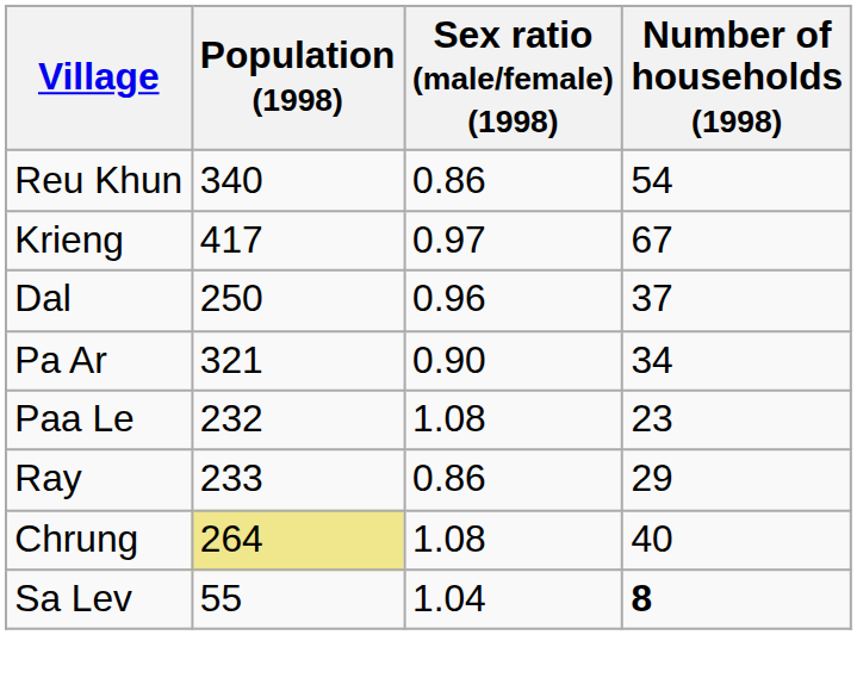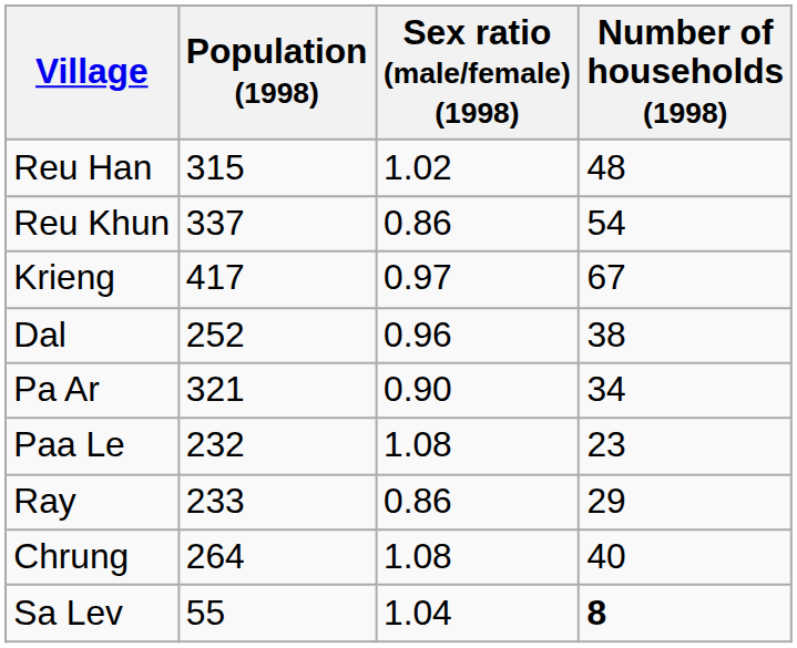 <table class="wikitable">
 <tr>
 <th><a href='#'>Village</a></th>
 <th>Population<br><small>(1998)</small></th>
 <th>Sex ratio<br><small>(male/female)</small><br><small>(1998)</small></th>
 <th>Number of<br>households<br><small>(1998)</small></th>
 </tr>
 <tr>
+<td>Reu Han</td>
+<td>315</td>
+<td>1.02</td>
+<td>48</td>
+</tr>
+<tr>
 <td>Reu Khun</td>
-<td>340</td>
+<td>337</td>
 <td>0.86</td>
 <td>54</td>
 </tr>
 <tr>
 <td>Krieng</td>
 <td>417</td>
 <td>0.97</td>
 <td>67</td>
 </tr>
 <tr>
 <td>Dal</td>
-<td>250</td>
+<td>252</td>
 <td>0.96</td>
-<td>37</td>
+<td>38</td>
 </tr>
 <tr>
 <td>Pa Ar</td>
 <td>321</td>
 <td>0.90</td>
 <td>34</td>
 </tr>
 <tr>
 <td>Paa Le</td>
 <td>232</td>
 <td>1.08</td>
 <td>23</td>
 </tr>
 <tr>
 <td>Ray</td>
 <td>233</td>
 <td>0.86</td>
 <td>29</td>
 </tr>
 <tr>
 <td>Chrung</td>
-<td style="background: khaki;">264</td>
+<td>264</td>
 <td>1.08</td>
 <td>40</td>
 </tr>
 <tr>
 <td>Sa Lev</td>
 <td>55</td>
 <td>1.04</td>
 <td><strong>8</strong></td>
 </tr>
 </table>
